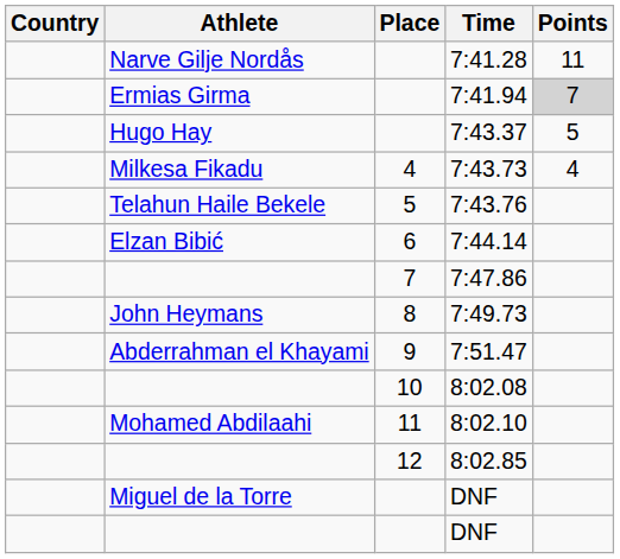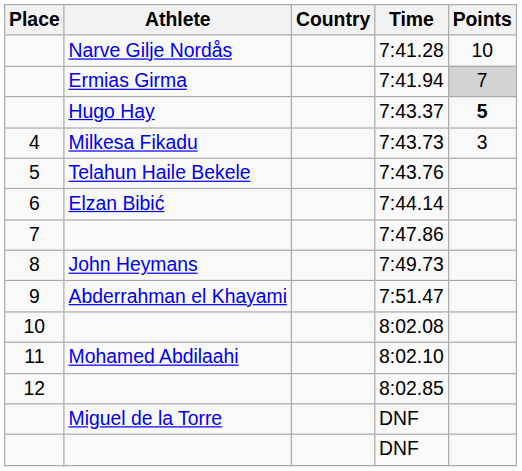 <table class="wikitable">
 <tr>
+<th>Place</th>
+<th>Athlete</th>
 <th>Country</th>
-<th>Athlete</th>
-<th>Place</th>
 <th>Time</th>
 <th>Points</th>
 </tr>
 <tr>
+<td align=center></td>
+<td><a href='#'>Narve Gilje Nordås</a></td>
 <td></td>
-<td><a href='#'>Narve Gilje Nordås</a></td>
-<td align=center></td>
 <td>7:41.28</td>
-<td align=center>11</td>
+<td align=center>10</td>
 </tr>
 <tr>
+<td align=center></td>
+<td><a href='#'>Ermias Girma</a></td>
 <td></td>
-<td><a href='#'>Ermias Girma</a></td>
-<td align=center></td>
 <td>7:41.94</td>
 <td align=center style="background: lightgrey;">7</td>
 </tr>
 <tr>
+<td align=center></td>
+<td><a href='#'>Hugo Hay</a></td>
 <td></td>
-<td><a href='#'>Hugo Hay</a></td>
-<td align=center></td>
 <td>7:43.37</td>
-<td align=center>5</td>
+<td align=center><strong>5</strong></td>
 </tr>
 <tr>
+<td align=center>4</td>
+<td><a href='#'>Milkesa Fikadu</a></td>
 <td></td>
-<td><a href='#'>Milkesa Fikadu</a></td>
-<td align=center>4</td>
 <td>7:43.73</td>
-<td align=center>4</td>
+<td align=center>3</td>
 </tr>
 <tr>
+<td align=center>5</td>
+<td><a href='#'>Telahun Haile Bekele</a></td>
 <td></td>
-<td><a href='#'>Telahun Haile Bekele</a></td>
-<td align=center>5</td>
 <td>7:43.76</td>
 <td align=center></td>
 </tr>
 <tr>
+<td align=center>6</td>
+<td><a href='#'>Elzan Bibić</a></td>
 <td></td>
-<td><a href='#'>Elzan Bibić</a></td>
-<td align=center>6</td>
 <td>7:44.14</td>
 <td align=center></td>
 </tr>
 <tr>
+<td align=center>7</td>
 <td></td>
 <td></td>
-<td align=center>7</td>
 <td>7:47.86</td>
 <td align=center></td>
 </tr>
 <tr>
+<td align=center>8</td>
+<td><a href='#'>John Heymans</a></td>
 <td></td>
-<td><a href='#'>John Heymans</a></td>
-<td align=center>8</td>
 <td>7:49.73</td>
 <td align=center></td>
 </tr>
 <tr>
+<td align=center>9</td>
+<td><a href='#'>Abderrahman el Khayami</a></td>
 <td></td>
-<td><a href='#'>Abderrahman el Khayami</a></td>
-<td align=center>9</td>
 <td>7:51.47</td>
 <td align=center></td>
 </tr>
 <tr>
+<td align=center>10</td>
 <td></td>
 <td></td>
-<td align=center>10</td>
 <td>8:02.08</td>
 <td align=center></td>
 </tr>
 <tr>
+<td align=center>11</td>
+<td><a href='#'>Mohamed Abdilaahi</a></td>
 <td></td>
-<td><a href='#'>Mohamed Abdilaahi</a></td>
-<td align=center>11</td>
 <td>8:02.10</td>
 <td align=center></td>
 </tr>
 <tr>
+<td align=center>12</td>
 <td></td>
 <td></td>
-<td align=center>12</td>
 <td>8:02.85</td>
 <td align=center></td>
 </tr>
 <tr>
+<td align=center></td>
+<td><a href='#'>Miguel de la Torre</a></td>
 <td></td>
-<td><a href='#'>Miguel de la Torre</a></td>
-<td align=center></td>
 <td>DNF</td>
 <td align=center></td>
 </tr>
 <tr>
+<td align=center></td>
 <td></td>
 <td></td>
-<td align=center></td>
 <td>DNF</td>
 <td align=center></td>
 </tr>
 </table>
